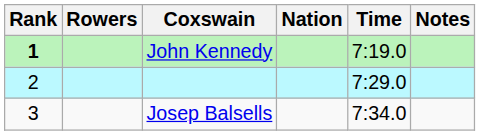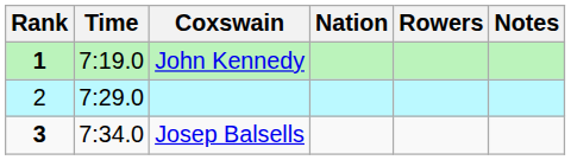 <table class="wikitable sortable" style="text-align:center">
 <tr>
 <th>Rank</th>
-<th>Rowers</th>
+<th>Time</th>
 <th>Coxswain</th>
 <th>Nation</th>
-<th>Time</th>
+<th>Rowers</th>
 <th>Notes</th>
 </tr>
 <tr bgcolor=bbf3bb>
 <td><strong>1</strong></td>
-<td align=left></td>
+<td>7:19.0</td>
 <td align=left><a href='#'>John Kennedy</a></td>
 <td align=left></td>
-<td>7:19.0</td>
+<td align=left></td>
 <td></td>
 </tr>
 <tr bgcolor=bbf9ff>
 <td>2</td>
+<td>7:29.0</td>
 <td align=left></td>
 <td align=left></td>
 <td align=left></td>
-<td>7:29.0</td>
 <td></td>
 </tr>
 <tr>
-<td>3</td>
-<td align=left></td>
+<td><strong>3</strong></td>
+<td>7:34.0</td>
 <td align=left><a href='#'>Josep Balsells</a></td>
 <td align=left></td>
-<td>7:34.0</td>
+<td align=left></td>
 <td></td>
 </tr>
 </table>
